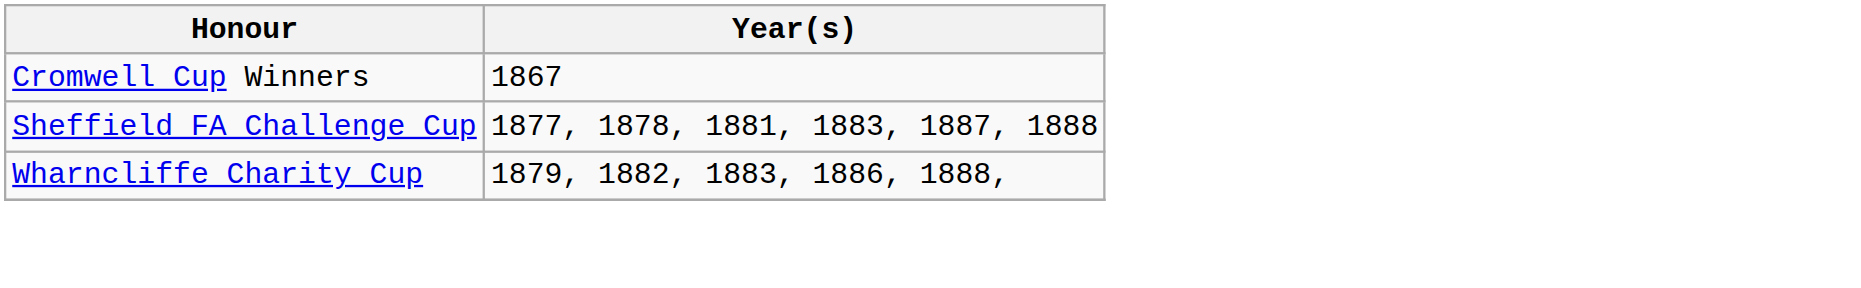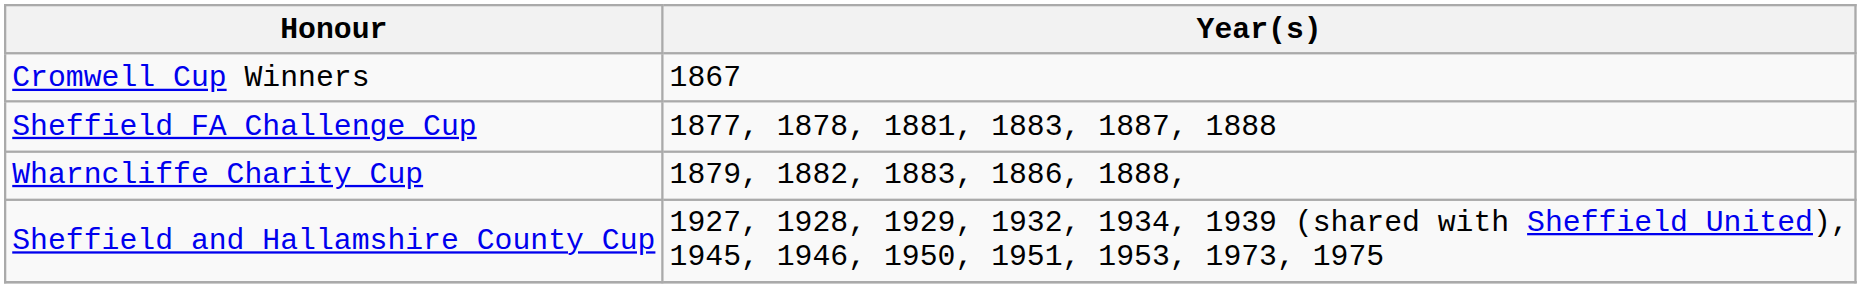 <table class="wikitable">
 <tr>
 <th>Honour</th>
 <th>Year(s)</th>
 </tr>
 <tr>
 <td><a href='#'>Cromwell Cup</a> Winners</td>
 <td>1867</td>
 </tr>
 <tr>
 <td><a href='#'>Sheffield FA Challenge Cup</a></td>
 <td>1877, 1878, 1881, 1883, 1887, 1888</td>
 </tr>
 <tr>
 <td><a href='#'>Wharncliffe Charity Cup</a></td>
 <td>1879, 1882, 1883, 1886, 1888,</td>
 </tr>
 <tr>
+<td><a href='#'>Sheffield and Hallamshire County Cup</a></td>
+<td>1927, 1928, 1929, 1932, 1934, 1939 (shared with <a href='#'>Sheffield United</a>),<br>1945, 1946, 1950, 1951, 1953, 1973, 1975</td>
+</tr>
+<tr>
 </tr>
 </table>
